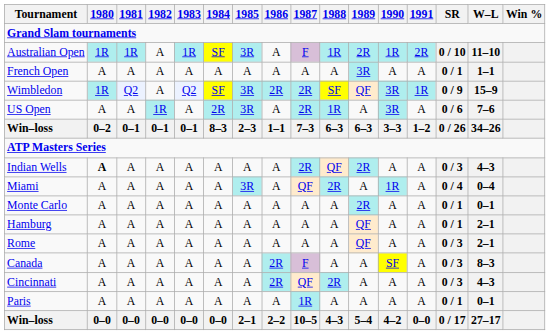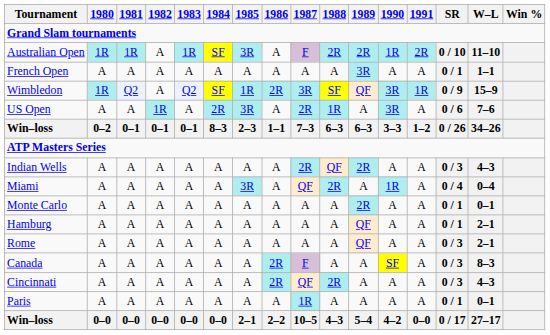 <table class=wikitable style=text-align:center;font-size:97%>
 <tr>
 <th>Tournament</th>
 <th><a href='#'>1980</a></th>
 <th><a href='#'>1981</a></th>
 <th><a href='#'>1982</a></th>
 <th><a href='#'>1983</a></th>
 <th><a href='#'>1984</a></th>
 <th><a href='#'>1985</a></th>
 <th><a href='#'>1986</a></th>
 <th><a href='#'>1987</a></th>
 <th><a href='#'>1988</a></th>
 <th><a href='#'>1989</a></th>
 <th><a href='#'>1990</a></th>
 <th><a href='#'>1991</a></th>
 <th>SR</th>
 <th>W–L</th>
 <th>Win %</th>
 </tr>
 <tr>
 <td colspan=23 align=left><strong><a href='#'>Grand Slam tournaments</a></strong></td>
 </tr>
 <tr>
 <td align=left><a href='#'>Australian Open</a></td>
 <td bgcolor=afeeee><a href='#'>1R</a></td>
 <td bgcolor=afeeee><a href='#'>1R</a></td>
 <td>A</td>
 <td bgcolor=afeeee><a href='#'>1R</a></td>
 <td bgcolor=yellow><a href='#'>SF</a></td>
 <td bgcolor=afeeee><a href='#'>3R</a></td>
 <td>A</td>
 <td bgcolor=thistle><a href='#'>F</a></td>
-<td bgcolor=afeeee><a href='#'>1R</a></td>
+<td bgcolor=afeeee><a href='#'>2R</a></td>
 <td bgcolor=afeeee><a href='#'>2R</a></td>
 <td bgcolor=afeeee><a href='#'>1R</a></td>
 <td bgcolor=afeeee><a href='#'>2R</a></td>
 <th>0 / 10</th>
 <th>11–10</th>
 <th></th>
 </tr>
 <tr>
 <td align=left><a href='#'>French Open</a></td>
 <td>A</td>
 <td>A</td>
 <td>A</td>
 <td>A</td>
 <td>A</td>
 <td>A</td>
 <td>A</td>
 <td>A</td>
 <td>A</td>
 <td bgcolor=afeeee><a href='#'>3R</a></td>
 <td>A</td>
 <td>A</td>
 <th>0 / 1</th>
 <th>1–1</th>
 <th></th>
 </tr>
 <tr>
 <td align=left><a href='#'>Wimbledon</a></td>
 <td bgcolor=afeeee><a href='#'>1R</a></td>
 <td bgcolor=ecf2ff><a href='#'>Q2</a></td>
 <td>A</td>
 <td bgcolor=ecf2ff><a href='#'>Q2</a></td>
 <td bgcolor=yellow><a href='#'>SF</a></td>
+<td bgcolor=afeeee><a href='#'>1R</a></td>
+<td bgcolor=afeeee><a href='#'>2R</a></td>
 <td bgcolor=afeeee><a href='#'>3R</a></td>
-<td bgcolor=afeeee><a href='#'>2R</a></td>
-<td bgcolor=afeeee><a href='#'>2R</a></td>
 <td bgcolor=yellow><a href='#'>SF</a></td>
 <td bgcolor=ffebcd><a href='#'>QF</a></td>
 <td bgcolor=afeeee><a href='#'>3R</a></td>
 <td bgcolor=afeeee><a href='#'>1R</a></td>
 <th>0 / 9</th>
 <th>15–9</th>
 <th></th>
 </tr>
 <tr>
 <td align=left><a href='#'>US Open</a></td>
 <td>A</td>
 <td>A</td>
 <td bgcolor=afeeee><a href='#'>1R</a></td>
 <td>A</td>
 <td bgcolor=afeeee><a href='#'>2R</a></td>
 <td bgcolor=afeeee><a href='#'>3R</a></td>
 <td>A</td>
 <td bgcolor=afeeee><a href='#'>2R</a></td>
 <td bgcolor=afeeee><a href='#'>1R</a></td>
 <td>A</td>
 <td bgcolor=afeeee><a href='#'>3R</a></td>
 <td>A</td>
 <th>0 / 6</th>
 <th>7–6</th>
 <th></th>
 </tr>
 <tr>
 <th style=text-align:left>Win–loss</th>
 <th>0–2</th>
 <th>0–1</th>
 <th>0–1</th>
 <th>0–1</th>
 <th>8–3</th>
 <th>2–3</th>
 <th>1–1</th>
 <th>7–3</th>
 <th>6–3</th>
 <th>6–3</th>
 <th>3–3</th>
 <th>1–2</th>
 <th>0 / 26</th>
 <th>34–26</th>
 <th></th>
 </tr>
 <tr>
 <td colspan=23 align=left><strong><a href='#'>ATP Masters Series</a></strong></td>
 </tr>
 <tr>
 <td align=left><a href='#'>Indian Wells</a></td>
-<td><strong>A</strong></td>
+<td>A</td>
 <td>A</td>
 <td>A</td>
 <td>A</td>
 <td>A</td>
 <td>A</td>
 <td>A</td>
 <td bgcolor=afeeee><a href='#'>2R</a></td>
 <td bgcolor=ffebcd><a href='#'>QF</a></td>
 <td bgcolor=afeeee><a href='#'>2R</a></td>
 <td>A</td>
 <td>A</td>
 <th>0 / 3</th>
 <th>4–3</th>
 <th></th>
 </tr>
 <tr>
 <td align=left><a href='#'>Miami</a></td>
 <td>A</td>
 <td>A</td>
 <td>A</td>
 <td>A</td>
 <td>A</td>
 <td bgcolor=afeeee><a href='#'>3R</a></td>
 <td>A</td>
 <td bgcolor=ffebcd><a href='#'>QF</a></td>
 <td bgcolor=afeeee><a href='#'>2R</a></td>
 <td>A</td>
 <td bgcolor=afeeee><a href='#'>1R</a></td>
 <td>A</td>
 <th>0 / 4</th>
 <th>0–4</th>
 <th></th>
 </tr>
 <tr>
 <td align=left><a href='#'>Monte Carlo</a></td>
 <td>A</td>
 <td>A</td>
 <td>A</td>
 <td>A</td>
 <td>A</td>
 <td>A</td>
 <td>A</td>
 <td>A</td>
 <td>A</td>
 <td bgcolor=afeeee><a href='#'>2R</a></td>
 <td>A</td>
 <td>A</td>
 <th>0 / 1</th>
 <th>0–1</th>
 <th></th>
 </tr>
 <tr>
 <td align=left><a href='#'>Hamburg</a></td>
 <td>A</td>
 <td>A</td>
 <td>A</td>
 <td>A</td>
 <td>A</td>
 <td>A</td>
 <td>A</td>
 <td>A</td>
 <td>A</td>
 <td bgcolor=ffebcd><a href='#'>QF</a></td>
 <td>A</td>
 <td>A</td>
 <th>0 / 1</th>
 <th>2–1</th>
 <th></th>
 </tr>
 <tr>
 <td align=left><a href='#'>Rome</a></td>
 <td>A</td>
 <td>A</td>
 <td>A</td>
 <td>A</td>
 <td>A</td>
 <td>A</td>
 <td>A</td>
 <td>A</td>
 <td>A</td>
 <td bgcolor=ffebcd><a href='#'>QF</a></td>
 <td>A</td>
 <td>A</td>
 <th>0 / 3</th>
 <th>2–1</th>
 <th></th>
 </tr>
 <tr>
 <td align=left><a href='#'>Canada</a></td>
 <td>A</td>
 <td>A</td>
 <td>A</td>
 <td>A</td>
 <td>A</td>
 <td>A</td>
 <td bgcolor=afeeee><a href='#'>2R</a></td>
 <td bgcolor=thistle><a href='#'>F</a></td>
 <td>A</td>
 <td>A</td>
 <td bgcolor=yellow><a href='#'>SF</a></td>
 <td>A</td>
 <th>0 / 3</th>
 <th>8–3</th>
 <th></th>
 </tr>
 <tr>
 <td align=left><a href='#'>Cincinnati</a></td>
 <td>A</td>
 <td>A</td>
 <td>A</td>
 <td>A</td>
 <td>A</td>
 <td>A</td>
 <td bgcolor=afeeee><a href='#'>2R</a></td>
 <td bgcolor=ffebcd><a href='#'>QF</a></td>
 <td bgcolor=afeeee><a href='#'>2R</a></td>
 <td>A</td>
 <td>A</td>
 <td>A</td>
 <th>0 / 3</th>
 <th>4–3</th>
 <th></th>
 </tr>
 <tr>
 <td align=left><a href='#'>Paris</a></td>
 <td>A</td>
 <td>A</td>
 <td>A</td>
 <td>A</td>
 <td>A</td>
 <td>A</td>
 <td>A</td>
 <td bgcolor=afeeee><a href='#'>1R</a></td>
 <td>A</td>
 <td>A</td>
 <td>A</td>
 <td>A</td>
 <th>0 / 1</th>
 <th>0–1</th>
 <th></th>
 </tr>
 <tr>
 <th style=text-align:left>Win–loss</th>
 <th>0–0</th>
 <th>0–0</th>
 <th>0–0</th>
 <th>0–0</th>
 <th>0–0</th>
 <th>2–1</th>
 <th>2–2</th>
 <th>10–5</th>
 <th>4–3</th>
 <th>5–4</th>
 <th>4–2</th>
 <th>0–0</th>
 <th>0 / 17</th>
 <th>27–17</th>
 <th></th>
 </tr>
 </table>
